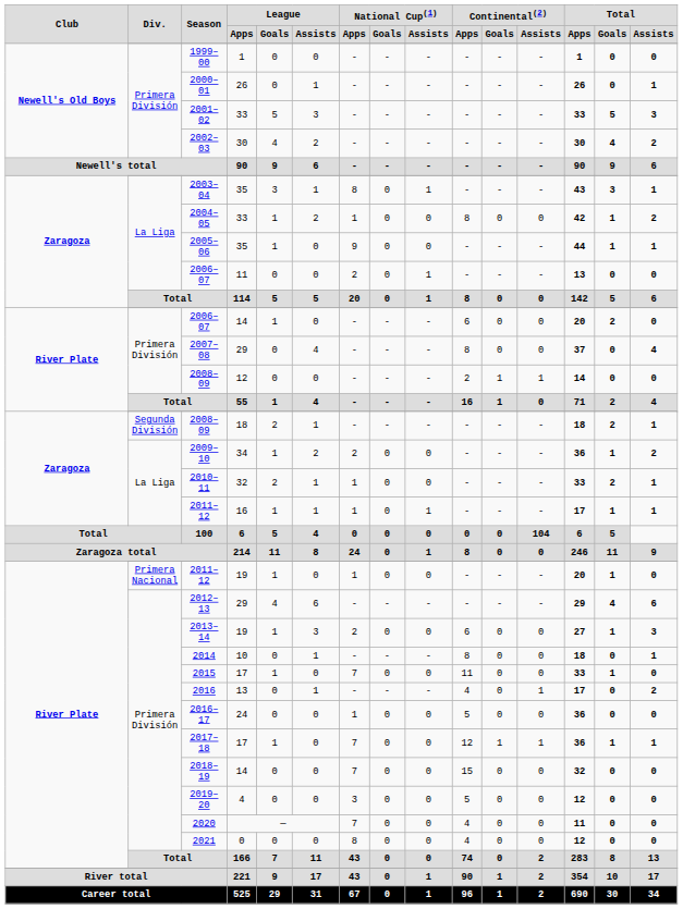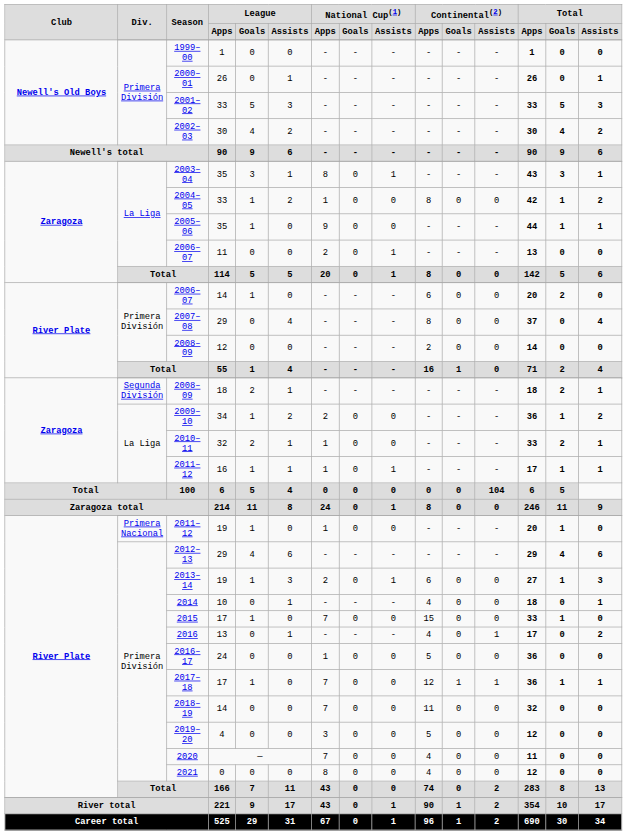 <table style="background: #F9F9F9; font-size: 95%; border: 1px #aaaaaa solid; border-collapse: collapse; clear:center" border="1" align="center" cellpadding="4" cellspacing="2">
 <tr style="background:#DDDDDD">
 <th rowspan="2" width="150px">Club</th>
 <th rowspan="2" width="30px">Div.</th>
 <th rowspan="2" width="50px">Season</th>
 <th colspan="3">League</th>
 <th colspan="3">National Cup<sup>(<a href='#'>1</a>)</sup></th>
 <th colspan="3">Continental<sup>(<a href='#'>2</a>)</sup></th>
 <th colspan="3">Total</th>
 </tr>
 <tr style="background:#DDDDDD">
 <th align="center">Apps</th>
 <th align="center">Goals</th>
 <th align="center">Assists</th>
 <th align="center">Apps</th>
 <th align="center">Goals</th>
 <th align="center">Assists</th>
 <th align="center">Apps</th>
 <th align="center">Goals</th>
 <th align="center">Assists</th>
 <th align="center">Apps</th>
 <th align="center">Goals</th>
 <th align="center">Assists</th>
 </tr>
 <tr style="text-align: center;">
 <td rowspan="5" align=center valign=center><strong><a href='#'>Newell's Old Boys</a></strong></td>
 </tr>
 <tr style="text-align: center;">
 <td rowspan="4"><a href='#'>Primera División</a></td>
 <td><a href='#'>1999–00</a></td>
 <td>1</td>
 <td>0</td>
 <td>0</td>
 <td>-</td>
 <td>-</td>
 <td>-</td>
 <td>-</td>
 <td>-</td>
 <td>-</td>
 <th>1</th>
 <th>0</th>
 <th>0</th>
 </tr>
 <tr style="text-align: center;">
 <td><a href='#'>2000–01</a></td>
 <td>26</td>
 <td>0</td>
 <td>1</td>
 <td>-</td>
 <td>-</td>
 <td>-</td>
 <td>-</td>
 <td>-</td>
 <td>-</td>
 <th align="center">26</th>
 <th align="center">0</th>
 <th align="center">1</th>
 </tr>
 <tr style="text-align: center;">
 <td><a href='#'>2001–02</a></td>
 <td>33</td>
 <td>5</td>
 <td>3</td>
 <td>-</td>
 <td>-</td>
 <td>-</td>
 <td>-</td>
 <td>-</td>
 <td>-</td>
 <th>33</th>
 <th>5</th>
 <th>3</th>
 </tr>
 <tr style="text-align: center;">
 <td><a href='#'>2002–03</a></td>
 <td>30</td>
 <td>4</td>
 <td>2</td>
 <td>-</td>
 <td>-</td>
 <td>-</td>
 <td>-</td>
 <td>-</td>
 <td>-</td>
 <th>30</th>
 <th>4</th>
 <th>2</th>
 </tr>
 <tr align="center" style="background:#DDDDDD; color:#000000">
 <th colspan="3"><strong>Newell's total</strong></th>
 <th>90</th>
 <th>9</th>
 <th>6</th>
 <th>-</th>
 <th>-</th>
 <th>-</th>
 <th>-</th>
 <th>-</th>
 <th>-</th>
 <th>90</th>
 <th>9</th>
 <th>6</th>
 </tr>
 <tr style="text-align: center;">
 <td rowspan="6" align="center" valign="center"><strong><a href='#'>Zaragoza</a></strong></td>
 </tr>
 <tr style="text-align: center;">
 <td rowspan="4"><a href='#'>La Liga</a></td>
 <td><a href='#'>2003–04</a></td>
 <td>35</td>
 <td>3</td>
 <td>1</td>
 <td>8</td>
 <td>0</td>
 <td>1</td>
 <td>-</td>
 <td>-</td>
 <td>-</td>
 <th>43</th>
 <th>3</th>
 <th>1</th>
 </tr>
 <tr style="text-align: center;">
 <td><a href='#'>2004–05</a></td>
 <td>33</td>
 <td>1</td>
 <td>2</td>
 <td>1</td>
 <td>0</td>
 <td>0</td>
 <td>8</td>
 <td>0</td>
 <td>0</td>
 <th>42</th>
 <th>1</th>
 <th>2</th>
 </tr>
 <tr style="text-align: center;">
 <td><a href='#'>2005–06</a></td>
 <td>35</td>
 <td>1</td>
 <td>0</td>
 <td>9</td>
 <td>0</td>
 <td>0</td>
 <td>-</td>
 <td>-</td>
 <td>-</td>
 <th>44</th>
 <th>1</th>
 <th>1</th>
 </tr>
 <tr style="text-align: center;">
 <td><a href='#'>2006–07</a></td>
 <td>11</td>
 <td>0</td>
 <td>0</td>
 <td>2</td>
 <td>0</td>
 <td>1</td>
 <td>-</td>
 <td>-</td>
 <td>-</td>
 <th>13</th>
 <th>0</th>
 <th>0</th>
 </tr>
 <tr align="center" style="background:#DDDDDD; color:#000000">
 <th colspan="2"><strong>Total</strong></th>
 <th>114</th>
 <th>5</th>
 <th>5</th>
 <th>20</th>
 <th>0</th>
 <th>1</th>
 <th>8</th>
 <th>0</th>
 <th>0</th>
 <th>142</th>
 <th>5</th>
 <th>6</th>
 </tr>
 <tr style="text-align: center;">
 <td rowspan="5" align="center" valign="center"><strong><a href='#'>River Plate</a></strong></td>
 </tr>
 <tr style="text-align: center;">
 <td rowspan="3">Primera División</td>
 <td><a href='#'>2006–07</a></td>
 <td>14</td>
 <td>1</td>
 <td>0</td>
 <td>-</td>
 <td>-</td>
 <td>-</td>
 <td>6</td>
 <td>0</td>
 <td>0</td>
 <th>20</th>
 <th>2</th>
 <th>0</th>
 </tr>
 <tr style="text-align: center;">
 <td><a href='#'>2007–08</a></td>
 <td>29</td>
 <td>0</td>
 <td>4</td>
 <td>-</td>
 <td>-</td>
 <td>-</td>
 <td>8</td>
 <td>0</td>
 <td>0</td>
 <th>37</th>
 <th>0</th>
 <th>4</th>
 </tr>
 <tr style="text-align: center;">
 <td><a href='#'>2008–09</a></td>
 <td>12</td>
 <td>0</td>
 <td>0</td>
 <td>-</td>
 <td>-</td>
 <td>-</td>
 <td>2</td>
-<td>1</td>
-<td>1</td>
+<td>0</td>
+<td>0</td>
 <th>14</th>
 <th>0</th>
 <th>0</th>
 </tr>
 <tr align="center" style="background:#DDDDDD; color:#000000">
 <th colspan="2"><strong>Total</strong></th>
 <th>55</th>
 <th>1</th>
 <th>4</th>
 <th>-</th>
 <th>-</th>
 <th>-</th>
 <th>16</th>
 <th>1</th>
 <th>0</th>
 <th>71</th>
 <th>2</th>
 <th>4</th>
 </tr>
 <tr style="text-align: center;">
 <td rowspan="6" align="center" valign="center"><strong><a href='#'>Zaragoza</a></strong></td>
 </tr>
 <tr style="text-align: center;">
 </tr>
 <tr style="text-align: center;">
 <td><a href='#'>Segunda División</a></td>
 <td><a href='#'>2008–09</a></td>
 <td>18</td>
 <td>2</td>
 <td>1</td>
 <td>-</td>
 <td>-</td>
 <td>-</td>
 <td>-</td>
 <td>-</td>
 <td>-</td>
 <th>18</th>
 <th>2</th>
 <th>1</th>
 </tr>
 <tr style="text-align: center;">
 <td rowspan="3">La Liga</td>
 <td><a href='#'>2009–10</a></td>
 <td>34</td>
 <td>1</td>
 <td>2</td>
 <td>2</td>
 <td>0</td>
 <td>0</td>
 <td>-</td>
 <td>-</td>
 <td>-</td>
 <th>36</th>
 <th>1</th>
 <th>2</th>
 </tr>
 <tr style="text-align: center;">
 <td><a href='#'>2010–11</a></td>
 <td>32</td>
 <td>2</td>
 <td>1</td>
 <td>1</td>
 <td>0</td>
 <td>0</td>
 <td>-</td>
 <td>-</td>
 <td>-</td>
 <th>33</th>
 <th>2</th>
 <th>1</th>
 </tr>
 <tr style="text-align: center;">
 <td><a href='#'>2011–12</a></td>
 <td>16</td>
 <td>1</td>
 <td>1</td>
 <td>1</td>
 <td>0</td>
 <td>1</td>
 <td>-</td>
 <td>-</td>
 <td>-</td>
 <th>17</th>
 <th>1</th>
 <th>1</th>
 </tr>
 <tr align="center" style="background:#DDDDDD; color:#000000">
 <th colspan="2"><strong>Total</strong></th>
 <th>100</th>
 <th>6</th>
 <th>5</th>
 <th>4</th>
 <th>0</th>
 <th>0</th>
 <th>0</th>
 <th>0</th>
 <th>0</th>
 <th>104</th>
 <th>6</th>
 <th>5</th>
 </tr>
 <tr align="center" style="background:#DDDDDD; color:#000000">
 <th colspan="3"><strong>Zaragoza total</strong></th>
 <th>214</th>
 <th>11</th>
 <th>8</th>
 <th>24</th>
 <th>0</th>
 <th>1</th>
 <th>8</th>
 <th>0</th>
 <th>0</th>
 <th>246</th>
 <th>11</th>
 <th>9</th>
 </tr>
 <tr style="text-align: center;">
 <td rowspan="14" align="center" valign="center"><strong><a href='#'>River Plate</a></strong></td>
 </tr>
 <tr style="text-align: center;">
 <td><a href='#'>Primera Nacional</a></td>
 <td><a href='#'>2011–12</a></td>
 <td>19</td>
 <td>1</td>
 <td>0</td>
 <td>1</td>
 <td>0</td>
 <td>0</td>
 <td>-</td>
 <td>-</td>
 <td>-</td>
 <th>20</th>
 <th>1</th>
 <th>0</th>
 </tr>
 <tr style="text-align: center;">
 <td rowspan="11">Primera División</td>
 <td><a href='#'>2012–13</a></td>
 <td>29</td>
 <td>4</td>
 <td>6</td>
 <td>-</td>
 <td>-</td>
 <td>-</td>
 <td>-</td>
 <td>-</td>
 <td>-</td>
 <th>29</th>
 <th>4</th>
 <th>6</th>
 </tr>
 <tr style="text-align: center;">
 <td><a href='#'>2013–14</a></td>
 <td>19</td>
 <td>1</td>
 <td>3</td>
 <td>2</td>
 <td>0</td>
-<td>0</td>
+<td>1</td>
 <td>6</td>
 <td>0</td>
 <td>0</td>
 <th>27</th>
 <th>1</th>
 <th>3</th>
 </tr>
 <tr style="text-align: center;">
 <td><a href='#'>2014</a></td>
 <td>10</td>
 <td>0</td>
 <td>1</td>
 <td>-</td>
 <td>-</td>
 <td>-</td>
-<td>8</td>
+<td>4</td>
 <td>0</td>
 <td>0</td>
 <th>18</th>
 <th>0</th>
 <th>1</th>
 </tr>
 <tr style="text-align: center;">
 <td><a href='#'>2015</a></td>
 <td>17</td>
 <td>1</td>
 <td>0</td>
 <td>7</td>
 <td>0</td>
 <td>0</td>
-<td>11</td>
+<td>15</td>
 <td>0</td>
 <td>0</td>
 <th>33</th>
 <th>1</th>
 <th>0</th>
 </tr>
 <tr style="text-align: center;">
 <td><a href='#'>2016</a></td>
 <td>13</td>
 <td>0</td>
 <td>1</td>
 <td>-</td>
 <td>-</td>
 <td>-</td>
 <td>4</td>
 <td>0</td>
 <td>1</td>
 <th>17</th>
 <th>0</th>
 <th>2</th>
 </tr>
 <tr style="text-align: center;">
 <td><a href='#'>2016–17</a></td>
 <td>24</td>
 <td>0</td>
 <td>0</td>
 <td>1</td>
 <td>0</td>
 <td>0</td>
 <td>5</td>
 <td>0</td>
 <td>0</td>
 <th>36</th>
 <th>0</th>
 <th>0</th>
 </tr>
 <tr style="text-align: center;">
 <td><a href='#'>2017–18</a></td>
 <td>17</td>
 <td>1</td>
 <td>0</td>
 <td>7</td>
 <td>0</td>
 <td>0</td>
 <td>12</td>
 <td>1</td>
 <td>1</td>
 <th>36</th>
 <th>1</th>
 <th>1</th>
 </tr>
 <tr style="text-align: center;">
 <td><a href='#'>2018–19</a></td>
 <td>14</td>
 <td>0</td>
 <td>0</td>
 <td>7</td>
 <td>0</td>
 <td>0</td>
-<td>15</td>
+<td>11</td>
 <td>0</td>
 <td>0</td>
 <th>32</th>
 <th>0</th>
 <th>0</th>
 </tr>
 <tr style="text-align: center;">
 <td><a href='#'>2019–20</a></td>
 <td>4</td>
 <td>0</td>
 <td>0</td>
 <td>3</td>
 <td>0</td>
 <td>0</td>
 <td>5</td>
 <td>0</td>
 <td>0</td>
 <th>12</th>
 <th>0</th>
 <th>0</th>
 </tr>
 <tr style="text-align: center;">
 <td><a href='#'>2020</a></td>
 <td style=color:black colspan="3">—</td>
 <td>7</td>
 <td>0</td>
 <td>0</td>
 <td>4</td>
 <td>0</td>
 <td>0</td>
 <th>11</th>
 <th>0</th>
 <th>0</th>
 </tr>
 <tr style="text-align: center;">
 <td><a href='#'>2021</a></td>
 <td>0</td>
 <td>0</td>
 <td>0</td>
 <td>8</td>
 <td>0</td>
 <td>0</td>
 <td>4</td>
 <td>0</td>
 <td>0</td>
 <th>12</th>
 <th>0</th>
 <th>0</th>
 </tr>
 <tr align="center" style="background:#DDDDDD; color:#000000">
 <th colspan="2"><strong>Total</strong></th>
 <th>166</th>
 <th>7</th>
 <th>11</th>
 <th>43</th>
 <th>0</th>
 <th>0</th>
 <th>74</th>
 <th>0</th>
 <th>2</th>
 <th>283</th>
 <th>8</th>
 <th>13</th>
 </tr>
 <tr style="text-align: center;">
 </tr>
 <tr align="center" style="background:#DDDDDD; color:#000000">
 <th colspan="3"><strong>River total</strong></th>
 <th>221</th>
 <th>9</th>
 <th>17</th>
 <th>43</th>
 <th>0</th>
 <th>1</th>
 <th>90</th>
 <th>1</th>
 <th>2</th>
 <th>354</th>
 <th>10</th>
 <th>17</th>
 </tr>
 <tr style="color: white;" align="center" bgcolor="000000">
 <th colspan="3">Career total</th>
 <th>525</th>
 <th>29</th>
 <th>31</th>
 <th>67</th>
 <th>0</th>
 <th>1</th>
 <th>96</th>
 <th>1</th>
 <th>2</th>
 <th>690</th>
 <th>30</th>
 <th>34</th>
 </tr>
 <tr>
 </tr>
 </table>
